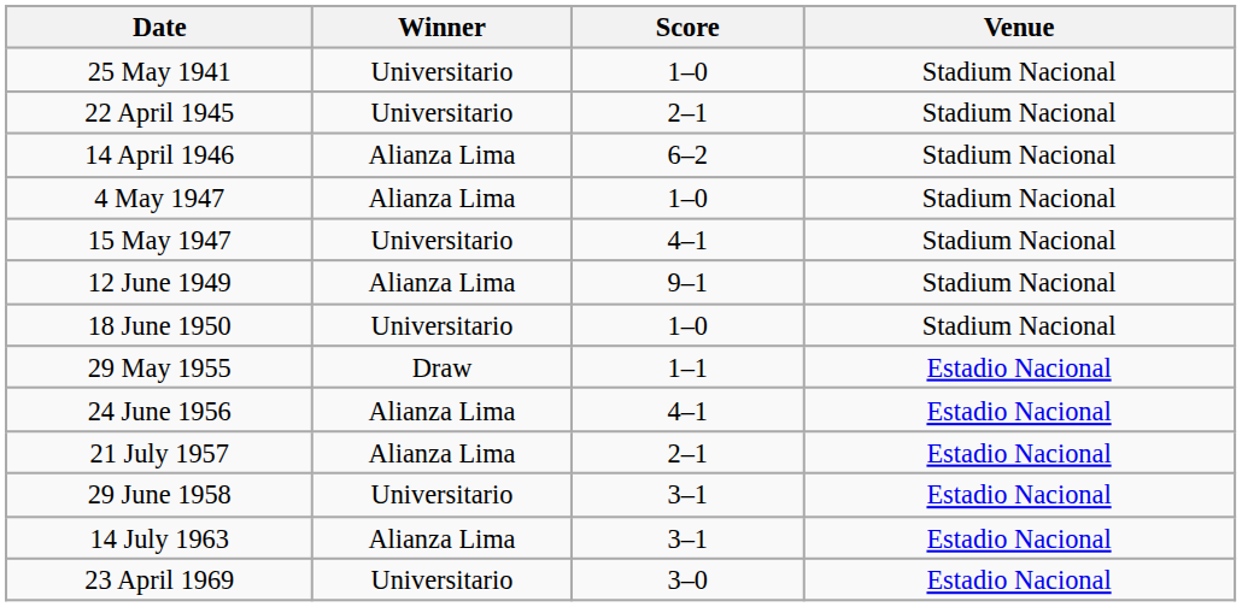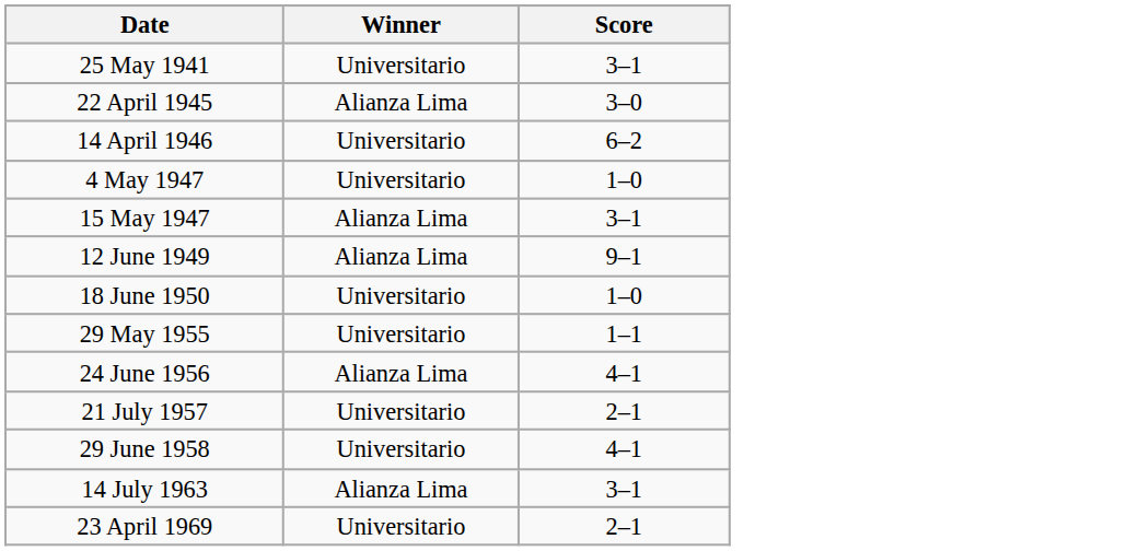 <table class="wikitable" style="text-align:center; font-size:11px">
 <tr>
 <th width="120">Date</th>
 <th width="100">Winner</th>
 <th width="90">Score</th>
-<th width="170">Venue</th>
 </tr>
 <tr>
 <td>25 May 1941</td>
 <td>Universitario</td>
-<td>1–0</td>
-<td>Stadium Nacional</td>
+<td>3–1</td>
 </tr>
 <tr>
 <td>22 April 1945</td>
-<td>Universitario</td>
-<td>2–1</td>
-<td>Stadium Nacional</td>
+<td>Alianza Lima</td>
+<td>3–0</td>
 </tr>
 <tr>
 <td>14 April 1946</td>
-<td>Alianza Lima</td>
+<td>Universitario</td>
 <td>6–2</td>
-<td>Stadium Nacional</td>
 </tr>
 <tr>
 <td>4 May 1947</td>
-<td>Alianza Lima</td>
+<td>Universitario</td>
 <td>1–0</td>
-<td>Stadium Nacional</td>
 </tr>
 <tr>
 <td>15 May 1947</td>
-<td>Universitario</td>
-<td>4–1</td>
-<td>Stadium Nacional</td>
+<td>Alianza Lima</td>
+<td>3–1</td>
 </tr>
 <tr>
 <td>12 June 1949</td>
 <td>Alianza Lima</td>
 <td>9–1</td>
-<td>Stadium Nacional</td>
 </tr>
 <tr>
 <td>18 June 1950</td>
 <td>Universitario</td>
 <td>1–0</td>
-<td>Stadium Nacional</td>
 </tr>
 <tr>
 <td>29 May 1955</td>
-<td>Draw</td>
+<td>Universitario</td>
 <td>1–1</td>
-<td><a href='#'>Estadio Nacional</a></td>
 </tr>
 <tr>
 <td>24 June 1956</td>
 <td>Alianza Lima</td>
 <td>4–1</td>
-<td><a href='#'>Estadio Nacional</a></td>
 </tr>
 <tr>
 <td>21 July 1957</td>
-<td>Alianza Lima</td>
+<td>Universitario</td>
 <td>2–1</td>
-<td><a href='#'>Estadio Nacional</a></td>
 </tr>
 <tr>
 <td>29 June 1958</td>
 <td>Universitario</td>
-<td>3–1</td>
-<td><a href='#'>Estadio Nacional</a></td>
+<td>4–1</td>
 </tr>
 <tr>
 <td>14 July 1963</td>
 <td>Alianza Lima</td>
 <td>3–1</td>
-<td><a href='#'>Estadio Nacional</a></td>
 </tr>
 <tr>
 <td>23 April 1969</td>
 <td>Universitario</td>
-<td>3–0</td>
-<td><a href='#'>Estadio Nacional</a></td>
+<td>2–1</td>
 </tr>
 </table>
